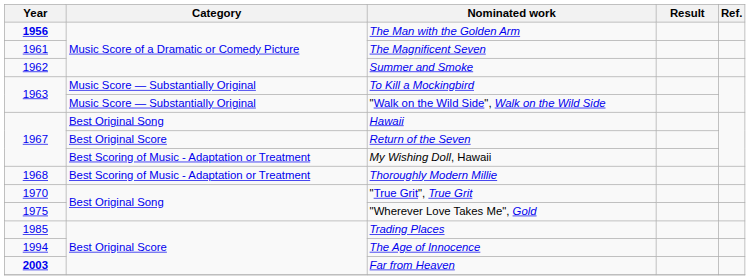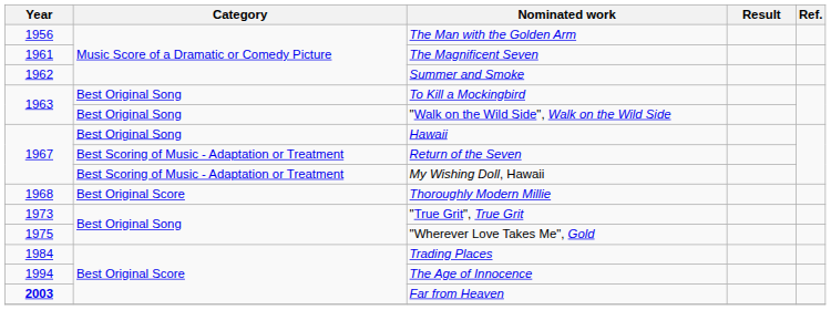 <table class=wikitable>
 <tr>
 <th scope="col" style="width:5em;">Year</th>
 <th scope="col" style="width:26em;">Category</th>
 <th scope="col" style="width:25em;">Nominated work</th>
 <th scope="col" style="width:5em;">Result</th>
 <th>Ref.</th>
 </tr>
 <tr>
-<td style="text-align:center;"><strong><a href='#'>1956</a></strong></td>
+<td style="text-align:center;"><a href='#'>1956</a></td>
 <td rowspan=3><a href='#'>Music Score of a Dramatic or Comedy Picture</a></td>
 <td><em><a href='#'>The Man with the Golden Arm</a></em></td>
 <td></td>
 <td></td>
 </tr>
 <tr>
 <td style="text-align:center;"><a href='#'>1961</a></td>
 <td><em><a href='#'>The Magnificent Seven</a></em></td>
 <td></td>
 <td></td>
 </tr>
 <tr>
 <td style="text-align:center;"><a href='#'>1962</a></td>
 <td><em><a href='#'>Summer and Smoke</a></em></td>
 <td></td>
 </tr>
 <tr>
 <td style="text-align:center;", rowspan=2><a href='#'>1963</a></td>
-<td><a href='#'>Music Score — Substantially Original</a></td>
+<td><a href='#'>Best Original Song</a></td>
 <td><em><a href='#'>To Kill a Mockingbird</a></em></td>
 <td></td>
 <td rowspan=2></td>
 </tr>
 <tr>
-<td><a href='#'>Music Score — Substantially Original</a></td>
+<td><a href='#'>Best Original Song</a></td>
 <td>"<a href='#'>Walk on the Wild Side</a>", <em><a href='#'>Walk on the Wild Side</a></em></td>
 <td></td>
 </tr>
 <tr>
 <td style="text-align:center;", rowspan=3><a href='#'>1967</a></td>
 <td><a href='#'>Best Original Song</a></td>
 <td><em><a href='#'>Hawaii</a></em></td>
 <td></td>
 <td rowspan=3></td>
 </tr>
 <tr>
-<td><a href='#'>Best Original Score</a></td>
+<td><a href='#'>Best Scoring of Music - Adaptation or Treatment</a></td>
 <td><em><a href='#'>Return of the Seven</a></em></td>
 <td></td>
 </tr>
 <tr>
 <td><a href='#'>Best Scoring of Music - Adaptation or Treatment</a></td>
 <td><em>My Wishing Doll</em>, Hawaii</td>
 <td></td>
 </tr>
 <tr>
 <td style="text-align:center;"><a href='#'>1968</a></td>
-<td><a href='#'>Best Scoring of Music - Adaptation or Treatment</a></td>
+<td><a href='#'>Best Original Score</a></td>
 <td><em><a href='#'>Thoroughly Modern Millie</a></em></td>
 <td></td>
 <td></td>
 </tr>
 <tr>
-<td style="text-align:center;"><a href='#'>1970</a></td>
+<td style="text-align:center;"><a href='#'>1973</a></td>
 <td rowspan=2><a href='#'>Best Original Song</a></td>
 <td>"<a href='#'>True Grit</a>", <em><a href='#'>True Grit</a></em></td>
 <td></td>
 <td></td>
 </tr>
 <tr>
 <td style="text-align:center;"><a href='#'>1975</a></td>
 <td>"Wherever Love Takes Me", <em><a href='#'>Gold</a></em></td>
 <td></td>
 </tr>
 <tr>
-<td style="text-align:center;"><a href='#'>1985</a></td>
+<td style="text-align:center;"><a href='#'>1984</a></td>
 <td rowspan=3><a href='#'>Best Original Score</a></td>
 <td><em><a href='#'>Trading Places</a></em></td>
 <td></td>
 <td></td>
 </tr>
 <tr>
 <td style="text-align:center;"><a href='#'>1994</a></td>
 <td><em><a href='#'>The Age of Innocence</a></em></td>
 <td></td>
 <td></td>
 </tr>
 <tr>
 <td style="text-align:center;"><strong><a href='#'>2003</a></strong></td>
 <td><em><a href='#'>Far from Heaven</a></em></td>
 <td></td>
 <td></td>
 </tr>
 <tr>
 </tr>
 </table>
